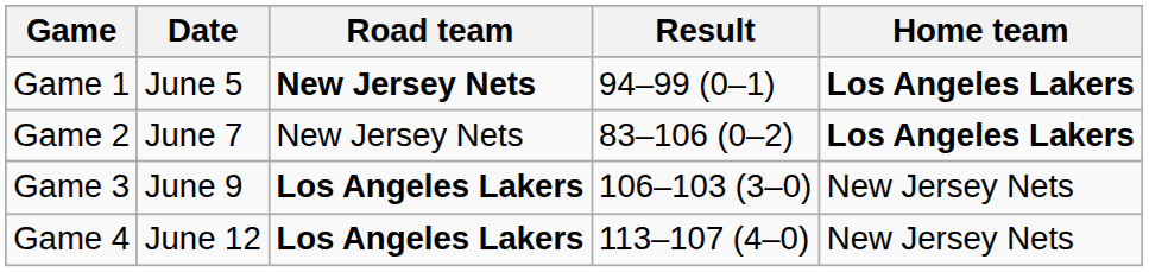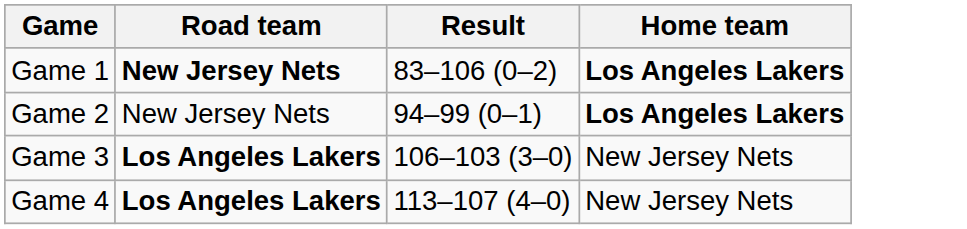 <table class="wikitable">
 <tr>
 <th>Game</th>
-<th>Date</th>
 <th>Road team</th>
 <th>Result</th>
 <th>Home team</th>
 </tr>
 <tr>
 <td>Game 1</td>
-<td>June 5</td>
 <td><strong>New Jersey Nets</strong></td>
+<td>83–106 (0–2)</td>
+<td><strong>Los Angeles Lakers</strong></td>
+</tr>
+<tr>
+<td>Game 2</td>
+<td>New Jersey Nets</td>
 <td>94–99 (0–1)</td>
 <td><strong>Los Angeles Lakers</strong></td>
 </tr>
 <tr>
-<td>Game 2</td>
-<td>June 7</td>
-<td>New Jersey Nets</td>
-<td>83–106 (0–2)</td>
-<td><strong>Los Angeles Lakers</strong></td>
-</tr>
-<tr>
 <td>Game 3</td>
-<td>June 9</td>
 <td><strong>Los Angeles Lakers</strong></td>
 <td>106–103 (3–0)</td>
 <td>New Jersey Nets</td>
 </tr>
 <tr>
 <td>Game 4</td>
-<td>June 12</td>
 <td><strong>Los Angeles Lakers</strong></td>
 <td>113–107 (4–0)</td>
 <td>New Jersey Nets</td>
 </tr>
 </table>
